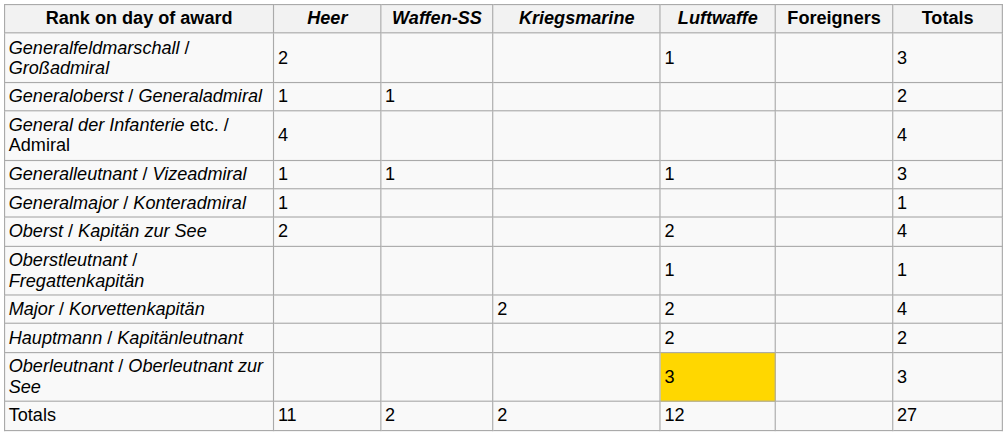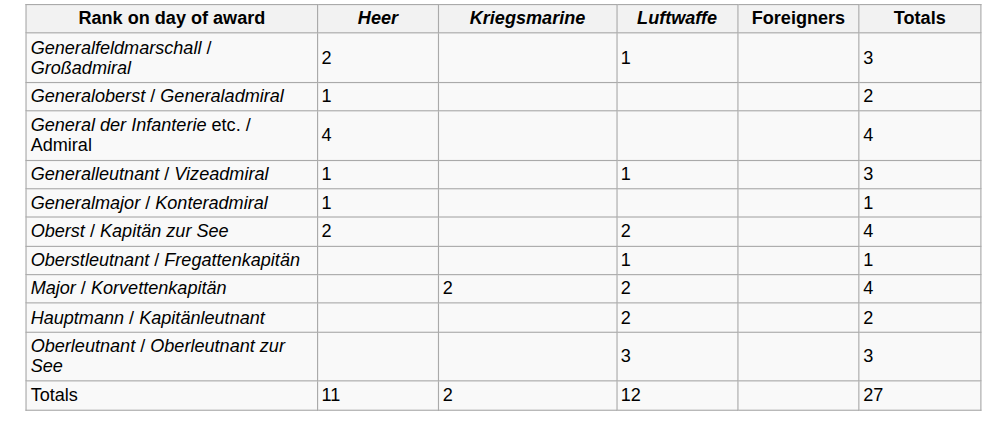 <table class="wikitable" style="margin:1em auto;">
 <tr>
 <th width="250">Rank on day of award</th>
 <th width="100"><em>Heer</em></th>
-<th width="100"><em>Waffen-SS</em></th>
 <th width="150"><em>Kriegsmarine</em></th>
 <th width="100"><em>Luftwaffe</em></th>
 <th width="100">Foreigners</th>
 <th width="100">Totals</th>
 </tr>
 <tr>
 <td><em>Generalfeldmarschall</em> / <em>Großadmiral</em></td>
 <td>2</td>
 <td></td>
-<td></td>
 <td>1</td>
 <td></td>
 <td>3</td>
 </tr>
 <tr>
 <td><em>Generaloberst</em> / <em>Generaladmiral</em></td>
-<td>1</td>
 <td>1</td>
 <td></td>
 <td></td>
 <td></td>
 <td>2</td>
 </tr>
 <tr>
 <td><em>General der Infanterie</em> etc. / Admiral</td>
 <td>4</td>
 <td></td>
 <td></td>
 <td></td>
-<td></td>
 <td>4</td>
 </tr>
 <tr>
 <td><em>Generalleutnant</em> / <em>Vizeadmiral</em></td>
-<td>1</td>
 <td>1</td>
 <td></td>
 <td>1</td>
 <td></td>
 <td>3</td>
 </tr>
 <tr>
 <td><em>Generalmajor</em> / <em>Konteradmiral</em></td>
 <td>1</td>
 <td></td>
 <td></td>
 <td></td>
-<td></td>
 <td>1</td>
 </tr>
 <tr>
 <td><em>Oberst</em> / <em>Kapitän zur See</em></td>
 <td>2</td>
-<td></td>
 <td></td>
 <td>2</td>
 <td></td>
 <td>4</td>
 </tr>
 <tr>
 <td><em>Oberstleutnant</em> / <em>Fregattenkapitän</em></td>
 <td></td>
 <td></td>
-<td></td>
 <td>1</td>
 <td></td>
 <td>1</td>
 </tr>
 <tr>
 <td><em>Major</em> / <em>Korvettenkapitän</em></td>
-<td></td>
 <td></td>
 <td>2</td>
 <td>2</td>
 <td></td>
 <td>4</td>
 </tr>
 <tr>
 <td><em>Hauptmann</em> / <em>Kapitänleutnant</em></td>
 <td></td>
 <td></td>
-<td></td>
 <td>2</td>
 <td></td>
 <td>2</td>
 </tr>
 <tr>
 <td><em>Oberleutnant</em> / <em>Oberleutnant zur See</em></td>
 <td></td>
 <td></td>
-<td></td>
-<td style="background: gold;">3</td>
+<td>3</td>
 <td></td>
 <td>3</td>
 </tr>
 <tr>
 <td>Totals</td>
 <td>11</td>
 <td>2</td>
-<td>2</td>
 <td>12</td>
 <td></td>
 <td>27</td>
 </tr>
 </table>
